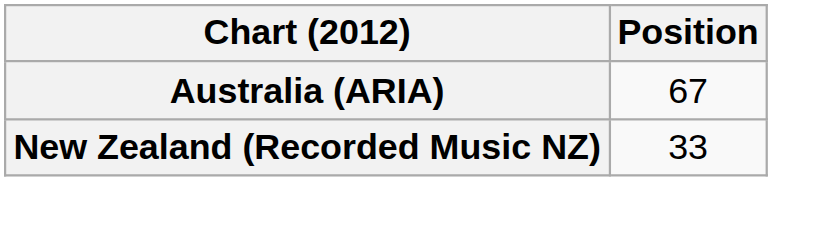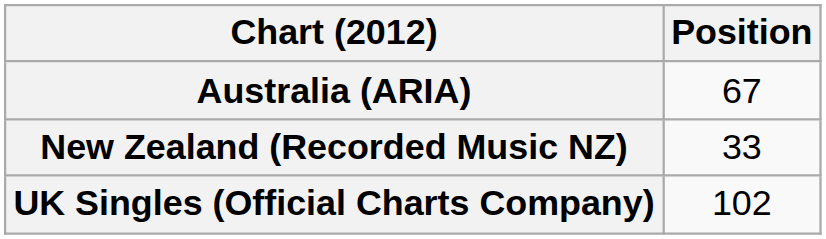 <table class="wikitable plainrowheaders sortable" style="text-align:center;">
 <tr>
 <th>Chart (2012)</th>
 <th>Position</th>
 </tr>
 <tr>
 <th scope="row">Australia (ARIA)</th>
 <td>67</td>
 </tr>
 <tr>
 <th scope="row">New Zealand (Recorded Music NZ)</th>
 <td>33</td>
 </tr>
+<tr>
+<th scope="row">UK Singles (Official Charts Company)</th>
+<td>102</td>
+</tr>
 </table>
